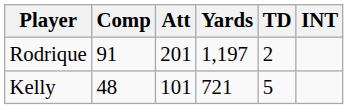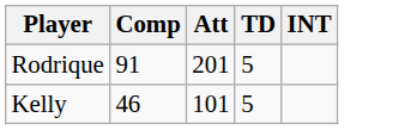 <table class="wikitable">
 <tr>
 <th>Player</th>
 <th>Comp</th>
 <th>Att</th>
-<th>Yards</th>
 <th>TD</th>
 <th>INT</th>
 </tr>
 <tr>
 <td>Rodrique</td>
 <td>91</td>
 <td>201</td>
-<td>1,197</td>
-<td>2</td>
+<td>5</td>
 <td></td>
 </tr>
 <tr>
 <td>Kelly</td>
-<td>48</td>
+<td>46</td>
 <td>101</td>
-<td>721</td>
 <td>5</td>
 <td></td>
 </tr>
 </table>
